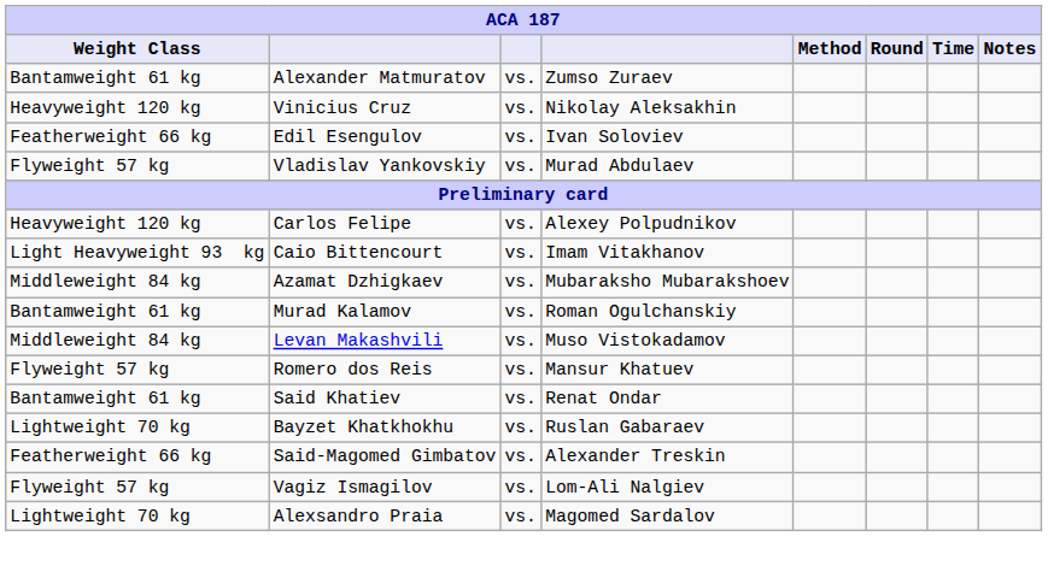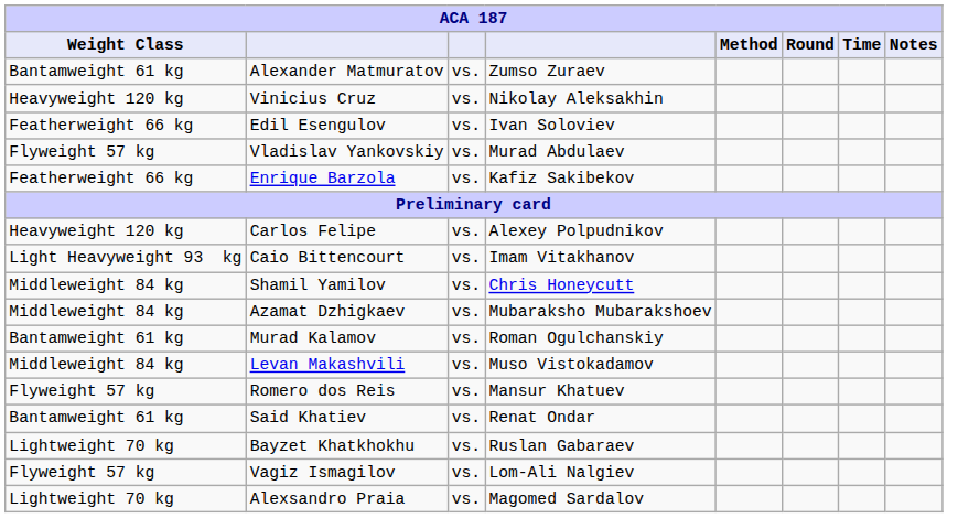 <table class="wikitable" style="font-size: 80%;">
 <tr>
 <th colspan="8" style="background-color: #ccf; color: #000080; text-align: center;"><strong>ACA 187</strong></th>
 </tr>
 <tr>
 <th colspan="1" style="background-color: #E6E8FA; color: #000000; text-align: center;">Weight Class</th>
 <th colspan="1" style="background-color: #E6E8FA; color: #000000; text-align: center;"></th>
 <th colspan="1" style="background-color: #E6E8FA; color: #000000; text-align: center;"></th>
 <th colspan="1" style="background-color: #E6E8FA; color: #000000; text-align: center;"></th>
 <th colspan="1" style="background-color: #E6E8FA; color: #000000; text-align: center;">Method</th>
 <th colspan="1" style="background-color: #E6E8FA; color: #000000; text-align: center;">Round</th>
 <th colspan="1" style="background-color: #E6E8FA; color: #000000; text-align: center;">Time</th>
 <th colspan="1" style="background-color: #E6E8FA; color: #000000; text-align: center;">Notes</th>
 </tr>
 <tr>
 <td>Bantamweight 61 kg</td>
 <td> Alexander Matmuratov</td>
 <td>vs.</td>
 <td> Zumso Zuraev</td>
 <td></td>
 <td align=center></td>
 <td align=center></td>
 <td></td>
 </tr>
 <tr>
 <td>Heavyweight 120 kg</td>
 <td> Vinicius Cruz</td>
 <td>vs.</td>
 <td> Nikolay Aleksakhin</td>
 <td></td>
 <td align=center></td>
 <td align=center></td>
 <td></td>
 </tr>
 <tr>
 <td>Featherweight 66 kg</td>
 <td> Edil Esengulov</td>
 <td>vs.</td>
 <td> Ivan Soloviev</td>
 <td></td>
 <td align=center></td>
 <td align=center></td>
 <td></td>
 </tr>
 <tr>
 <td>Flyweight 57 kg</td>
 <td> Vladislav Yankovskiy</td>
 <td>vs.</td>
 <td> Murad Abdulaev</td>
 <td></td>
 <td align=center></td>
 <td align=center></td>
 <td></td>
 </tr>
 <tr>
+<td>Featherweight 66 kg</td>
+<td> <a href='#'>Enrique Barzola</a></td>
+<td>vs.</td>
+<td> Kafiz Sakibekov</td>
+<td></td>
+<td align=center></td>
+<td align=center></td>
+<td></td>
+</tr>
+<tr>
 <th colspan="8" style="background-color: #ccf; color: #000080; text-align: center;"><strong>Preliminary card</strong></th>
 </tr>
 <tr>
 <td>Heavyweight 120 kg</td>
 <td> Carlos Felipe</td>
 <td>vs.</td>
 <td> Alexey Polpudnikov</td>
 <td></td>
 <td align=center></td>
 <td align=center></td>
 <td></td>
 </tr>
 <tr>
 <td>Light Heavyweight 93  kg</td>
 <td> Caio Bittencourt</td>
 <td>vs.</td>
 <td> Imam Vitakhanov</td>
+<td></td>
+<td align=center></td>
+<td align=center></td>
+<td></td>
+</tr>
+<tr>
+<td>Middleweight 84 kg</td>
+<td> Shamil Yamilov</td>
+<td>vs.</td>
+<td> <a href='#'>Chris Honeycutt</a></td>
 <td></td>
 <td align=center></td>
 <td align=center></td>
 <td></td>
 </tr>
 <tr>
 <td>Middleweight 84 kg</td>
 <td> Azamat Dzhigkaev</td>
 <td>vs.</td>
 <td> Mubaraksho Mubarakshoev</td>
 <td></td>
 <td align=center></td>
 <td align=center></td>
 <td></td>
 </tr>
 <tr>
 <td>Bantamweight 61 kg</td>
 <td> Murad Kalamov</td>
 <td>vs.</td>
 <td> Roman Ogulchanskiy</td>
 <td></td>
 <td align=center></td>
 <td align=center></td>
 <td></td>
 </tr>
 <tr>
 <td>Middleweight 84 kg</td>
 <td> <a href='#'>Levan Makashvili</a></td>
 <td>vs.</td>
 <td> Muso Vistokadamov</td>
 <td></td>
 <td align=center></td>
 <td align=center></td>
 <td></td>
 </tr>
 <tr>
 <td>Flyweight 57 kg</td>
 <td> Romero dos Reis</td>
 <td>vs.</td>
 <td> Mansur Khatuev</td>
 <td></td>
 <td align=center></td>
 <td align=center></td>
 <td></td>
 </tr>
 <tr>
 <td>Bantamweight 61 kg</td>
 <td> Said Khatiev</td>
 <td>vs.</td>
 <td> Renat Ondar</td>
 <td></td>
 <td align=center></td>
 <td align=center></td>
 <td></td>
 </tr>
 <tr>
 <td>Lightweight 70 kg</td>
 <td> Bayzet Khatkhokhu</td>
 <td>vs.</td>
 <td> Ruslan Gabaraev</td>
 <td></td>
 <td align=center></td>
 <td align=center></td>
 <td></td>
 </tr>
 <tr>
-<td>Featherweight 66 kg</td>
-<td> Said-Magomed Gimbatov</td>
-<td>vs.</td>
-<td> Alexander Treskin</td>
-<td></td>
-<td align=center></td>
-<td align=center></td>
-<td></td>
-</tr>
-<tr>
 <td>Flyweight 57 kg</td>
 <td> Vagiz Ismagilov</td>
 <td>vs.</td>
 <td> Lom-Ali Nalgiev</td>
 <td></td>
 <td align=center></td>
 <td align=center></td>
 <td></td>
 </tr>
 <tr>
 <td>Lightweight 70 kg</td>
 <td> Alexsandro Praia</td>
 <td>vs.</td>
 <td> Magomed Sardalov</td>
 <td></td>
 <td align=center></td>
 <td align=center></td>
 <td></td>
 </tr>
 </table>
